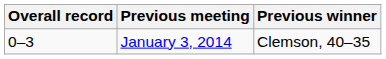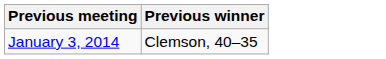 <table class="wikitable">
 <tr>
-<th>Overall record</th>
 <th>Previous meeting</th>
 <th>Previous winner</th>
 </tr>
 <tr>
-<td>0–3</td>
 <td><a href='#'>January 3, 2014</a></td>
 <td>Clemson, 40–35</td>
 </tr>
 </table>
